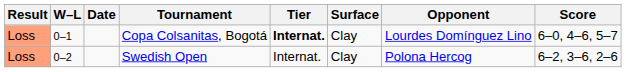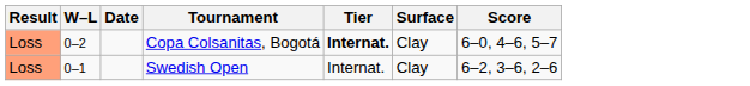 <table class="sortable wikitable">
 <tr>
 <th>Result</th>
 <th class="unsortable">W–L</th>
 <th>Date</th>
 <th>Tournament</th>
 <th>Tier</th>
 <th>Surface</th>
-<th>Opponent</th>
 <th class="unsortable">Score</th>
+</tr>
+<tr>
+<td bgcolor=FFA07A>Loss</td>
+<td><small>0–2</small></td>
+<td><a href='#'></a></td>
+<td><a href='#'>Copa Colsanitas</a>, Bogotá</td>
+<td><strong>Internat.</strong></td>
+<td>Clay</td>
+<td>6–0, 4–6, 5–7</td>
 </tr>
 <tr>
 <td bgcolor=FFA07A>Loss</td>
 <td><small>0–1</small></td>
 <td><a href='#'></a></td>
-<td><a href='#'>Copa Colsanitas</a>, Bogotá</td>
-<td><strong>Internat.</strong></td>
-<td>Clay</td>
-<td> <a href='#'>Lourdes Domínguez Lino</a></td>
-<td>6–0, 4–6, 5–7</td>
-</tr>
-<tr>
-<td bgcolor=FFA07A>Loss</td>
-<td><small>0–2</small></td>
-<td><a href='#'></a></td>
 <td><a href='#'>Swedish Open</a></td>
 <td>Internat.</td>
 <td>Clay</td>
-<td> <a href='#'>Polona Hercog</a></td>
 <td>6–2, 3–6, 2–6</td>
 </tr>
 </table>
